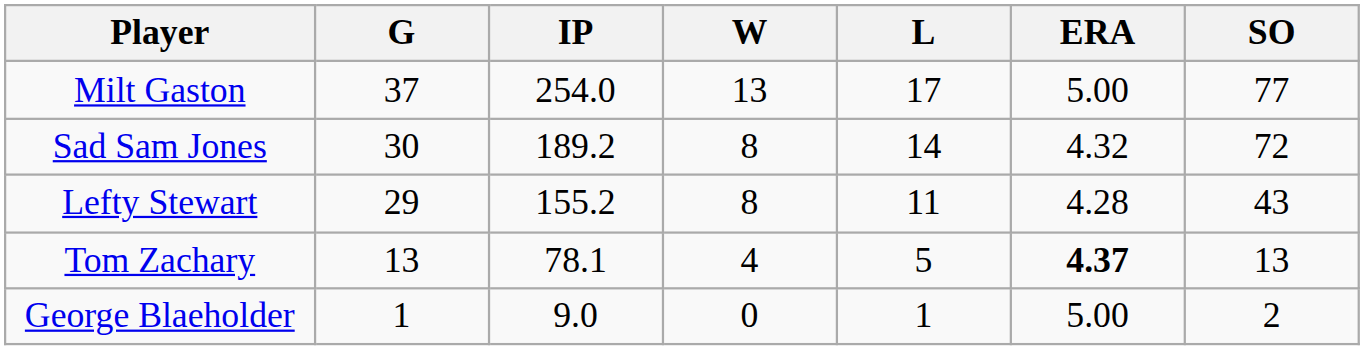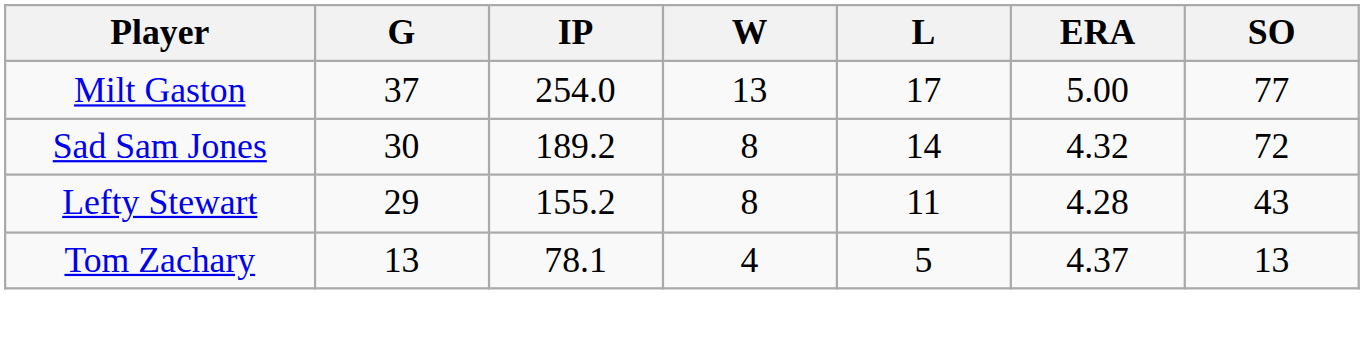 <table class="wikitable sortable">
 <tr>
 <th bgcolor="#DDDDFF" width="16%">Player</th>
 <th bgcolor="#DDDDFF" width="9%">G</th>
 <th bgcolor="#DDDDFF" width="9%">IP</th>
 <th bgcolor="#DDDDFF" width="9%">W</th>
 <th bgcolor="#DDDDFF" width="9%">L</th>
 <th bgcolor="#DDDDFF" width="9%">ERA</th>
 <th bgcolor="#DDDDFF" width="9%">SO</th>
 </tr>
 <tr align="center">
 <td><a href='#'>Milt Gaston</a></td>
 <td>37</td>
 <td>254.0</td>
 <td>13</td>
 <td>17</td>
 <td>5.00</td>
 <td>77</td>
 </tr>
 <tr align="center">
 <td><a href='#'>Sad Sam Jones</a></td>
 <td>30</td>
 <td>189.2</td>
 <td>8</td>
 <td>14</td>
 <td>4.32</td>
 <td>72</td>
 </tr>
 <tr align="center">
 <td><a href='#'>Lefty Stewart</a></td>
 <td>29</td>
 <td>155.2</td>
 <td>8</td>
 <td>11</td>
 <td>4.28</td>
 <td>43</td>
 </tr>
 <tr align="center">
 <td><a href='#'>Tom Zachary</a></td>
 <td>13</td>
 <td>78.1</td>
 <td>4</td>
 <td>5</td>
-<td><strong>4.37</strong></td>
+<td>4.37</td>
 <td>13</td>
 </tr>
-<tr align="center">
-<td><a href='#'>George Blaeholder</a></td>
-<td>1</td>
-<td>9.0</td>
-<td>0</td>
-<td>1</td>
-<td>5.00</td>
-<td>2</td>
-</tr>
 </table>
